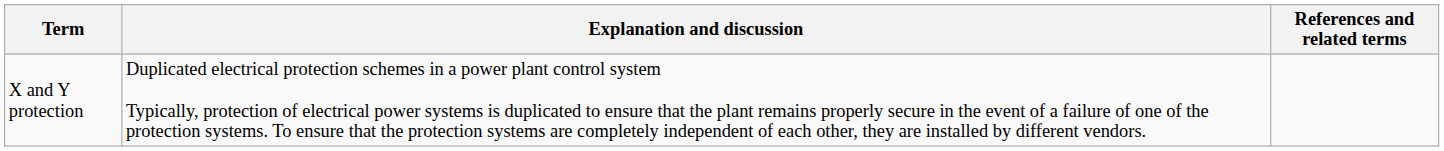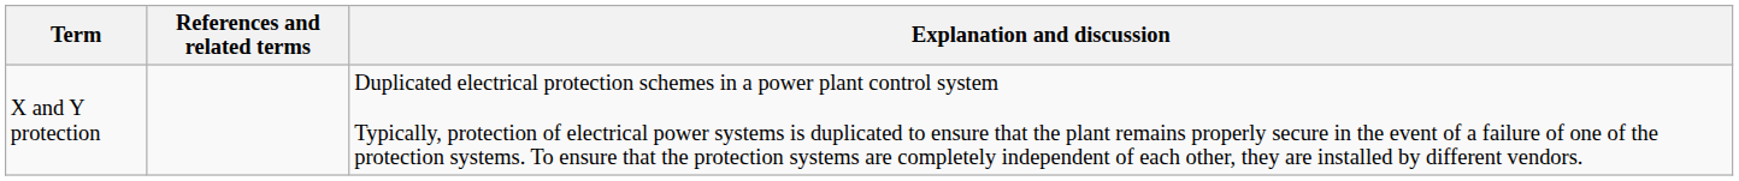 <table class="wikitable">
 <tr>
 <th>Term</th>
+<th>References and related terms</th>
 <th>Explanation and discussion</th>
-<th>References and related terms</th>
 </tr>
 <tr>
 <td>X and Y protection</td>
+<td></td>
 <td>Duplicated electrical protection schemes in a power plant control system<br><br>Typically, protection of electrical power systems is duplicated to ensure that the plant remains properly secure in the event of a failure of one of the protection systems. To ensure that the protection systems are completely independent of each other, they are installed by different vendors.</td>
-<td></td>
 </tr>
 </table>
